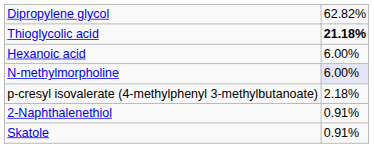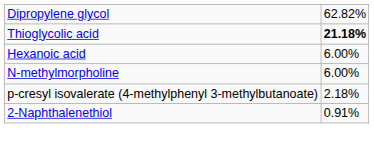 <table class="wikitable">
 <tr>
 <td><a href='#'>Dipropylene glycol</a></td>
 <td>62.82%</td>
 </tr>
 <tr>
 <td><a href='#'>Thioglycolic acid</a></td>
 <td><strong>21.18%</strong></td>
 </tr>
 <tr>
 <td><a href='#'>Hexanoic acid</a></td>
 <td>6.00%</td>
 </tr>
 <tr>
 <td><a href='#'>N-methylmorpholine</a></td>
-<td style="background: lavender;">6.00%</td>
+<td>6.00%</td>
 </tr>
 <tr>
 <td>p-cresyl isovalerate (4-methylphenyl 3-methylbutanoate)</td>
 <td>2.18%</td>
 </tr>
 <tr>
 <td><a href='#'>2-Naphthalenethiol</a></td>
 <td>0.91%</td>
 </tr>
-<tr>
-<td><a href='#'>Skatole</a></td>
-<td>0.91%</td>
-</tr>
 </table>
